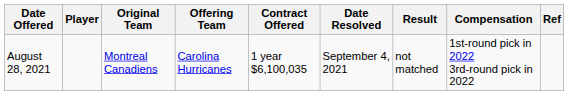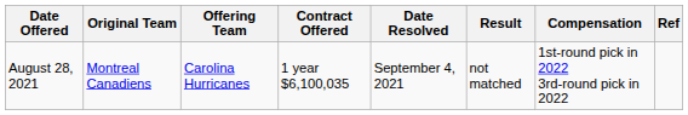 <table class="wikitable sortable" style="border:1px solid #999999; width:800px;">
 <tr>
 <th>Date Offered</th>
-<th>Player</th>
 <th>Original Team</th>
 <th>Offering Team</th>
 <th>Contract Offered</th>
 <th>Date Resolved</th>
 <th>Result</th>
 <th>Compensation</th>
 <th>Ref</th>
 </tr>
 <tr>
 <td>August 28, 2021</td>
-<td></td>
 <td><a href='#'>Montreal Canadiens</a></td>
 <td><a href='#'>Carolina Hurricanes</a></td>
 <td>1 year<br>$6,100,035</td>
 <td>September 4, 2021</td>
 <td>not matched</td>
 <td>1st-round pick in <a href='#'>2022</a><br>3rd-round pick in 2022</td>
 <td></td>
 </tr>
 </table>
